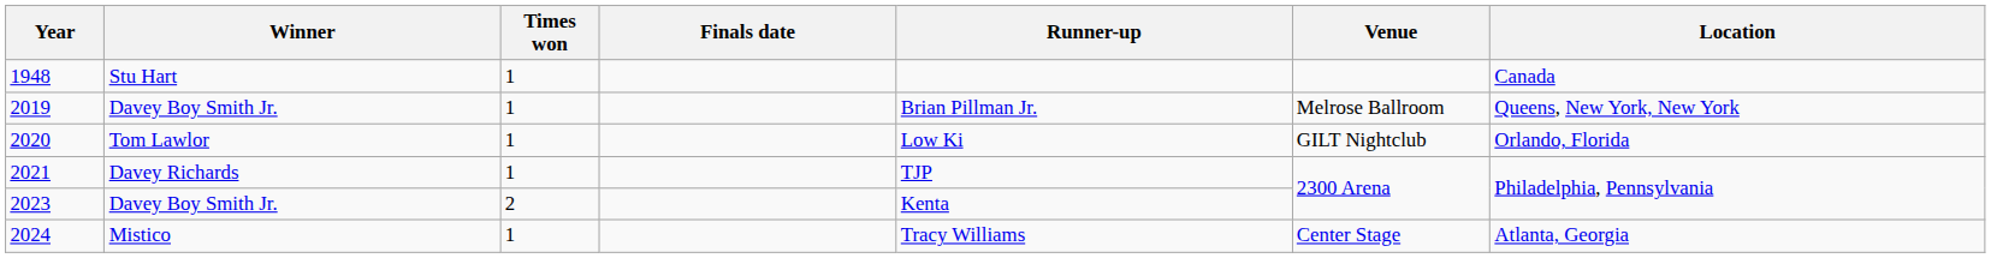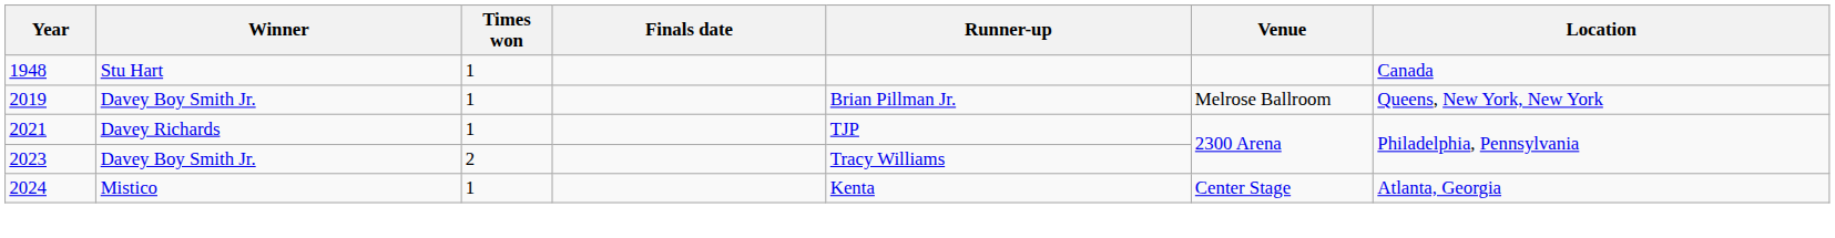 <table class="wikitable">
 <tr>
 <th width=5%>Year</th>
 <th width=20%>Winner</th>
 <th width=5%>Times won</th>
 <th width=15%>Finals date</th>
 <th width=20%>Runner-up</th>
 <th width=10%>Venue</th>
 <th width=30%>Location</th>
 </tr>
 <tr>
 <td><a href='#'>1948</a></td>
 <td><a href='#'>Stu Hart</a></td>
 <td>1</td>
 <td></td>
 <td></td>
 <td></td>
 <td><a href='#'>Canada</a></td>
 </tr>
 <tr>
 <td><a href='#'>2019</a></td>
 <td><a href='#'>Davey Boy Smith Jr.</a></td>
 <td>1</td>
 <td></td>
 <td><a href='#'>Brian Pillman Jr.</a></td>
 <td>Melrose Ballroom</td>
 <td><a href='#'>Queens</a>, <a href='#'>New York, New York</a></td>
 </tr>
 <tr>
-<td><a href='#'>2020</a></td>
-<td><a href='#'>Tom Lawlor</a></td>
-<td>1</td>
-<td></td>
-<td><a href='#'>Low Ki</a></td>
-<td>GILT Nightclub</td>
-<td><a href='#'>Orlando, Florida</a></td>
-</tr>
-<tr>
 <td><a href='#'>2021</a></td>
 <td><a href='#'>Davey Richards</a></td>
 <td>1</td>
 <td></td>
 <td><a href='#'>TJP</a></td>
 <td rowspan=2><a href='#'>2300 Arena</a></td>
 <td rowspan=2><a href='#'>Philadelphia</a>, <a href='#'>Pennsylvania</a></td>
 </tr>
 <tr>
 <td><a href='#'>2023</a></td>
 <td><a href='#'>Davey Boy Smith Jr.</a></td>
 <td>2</td>
 <td></td>
-<td><a href='#'>Kenta</a></td>
+<td><a href='#'>Tracy Williams</a></td>
 </tr>
 <tr>
 <td><a href='#'>2024</a></td>
 <td><a href='#'>Mistico</a></td>
 <td>1</td>
 <td></td>
-<td><a href='#'>Tracy Williams</a></td>
+<td><a href='#'>Kenta</a></td>
 <td><a href='#'>Center Stage</a></td>
 <td><a href='#'>Atlanta, Georgia</a></td>
 </tr>
 </table>
